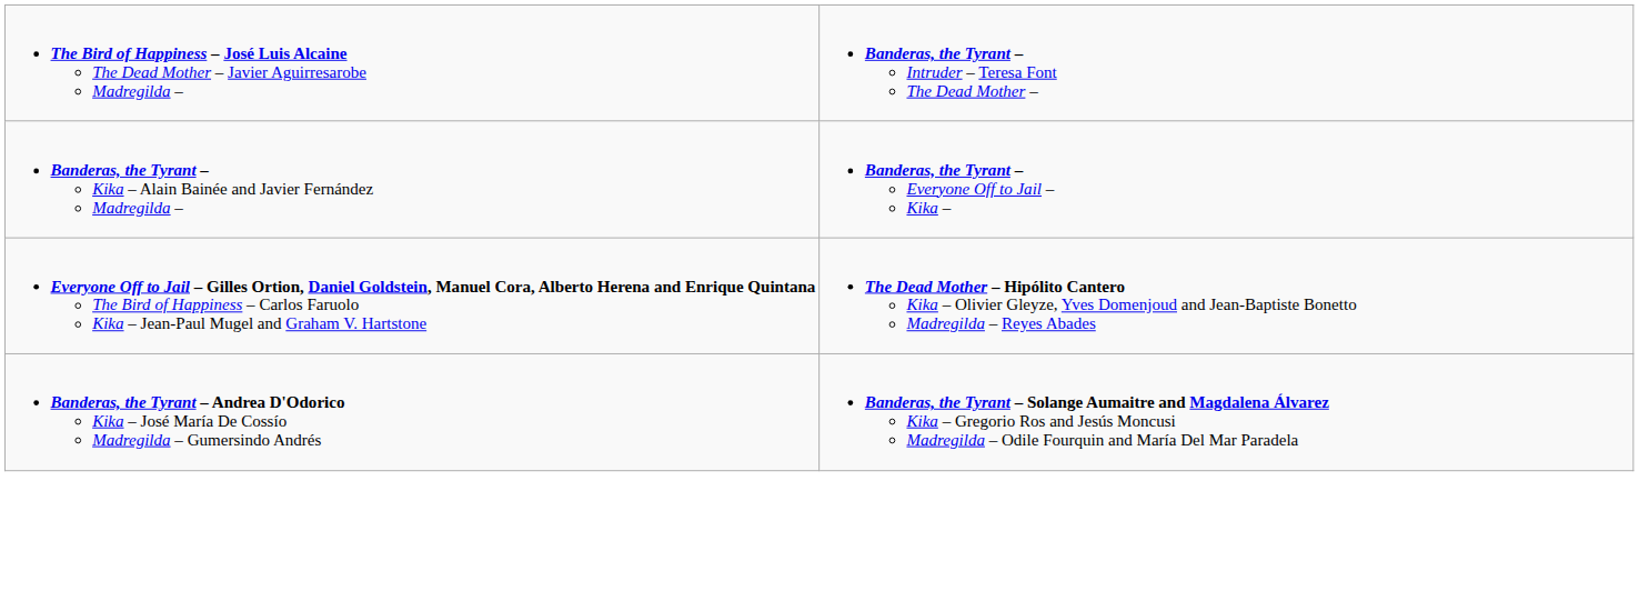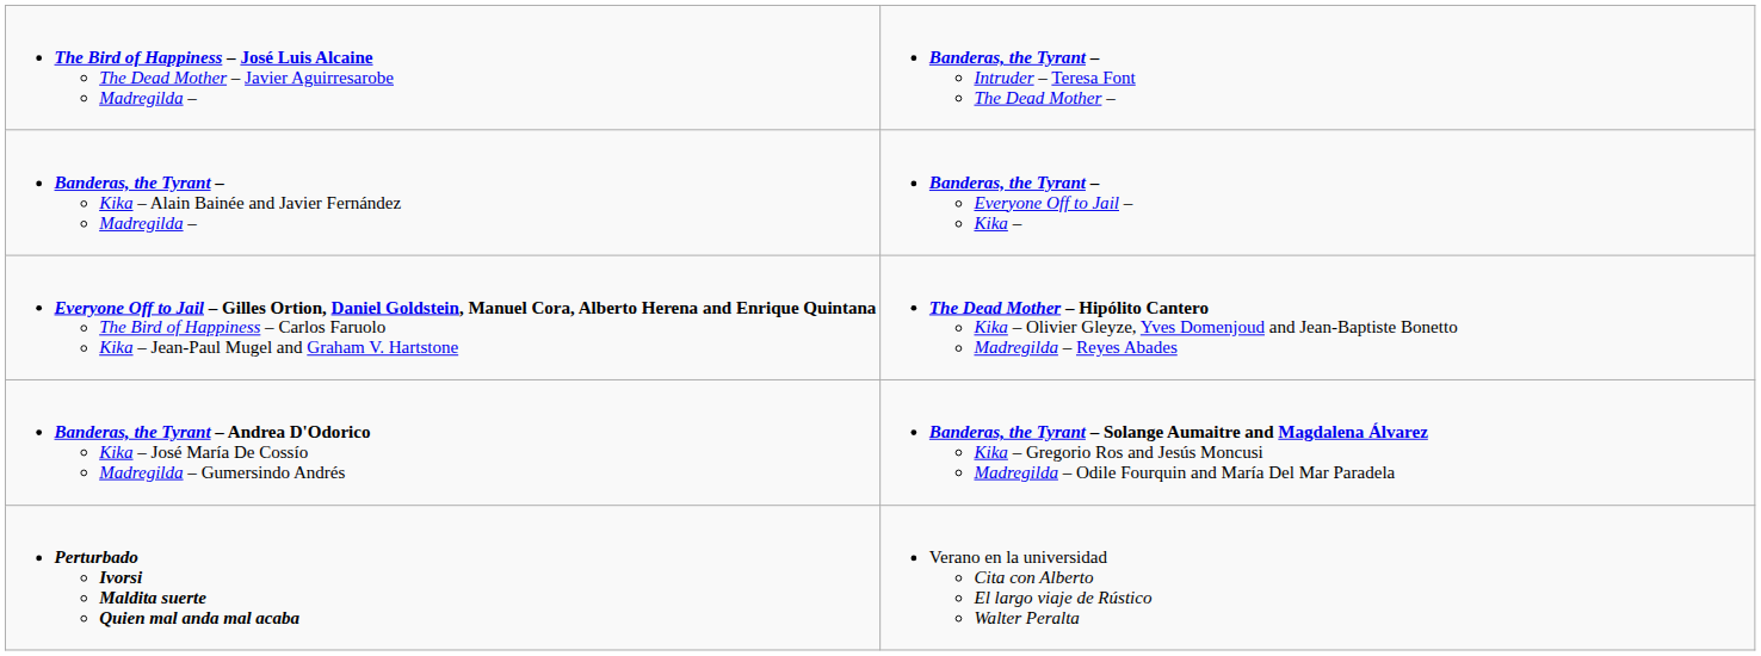 <table class=wikitable style="width=100%">
 <tr>
 <td style="vertical-align:top;" width="50%"><br><ul><li><strong> <em><a href='#'>The Bird of Happiness</a></em> – <a href='#'>José Luis Alcaine</a></strong><ul><li><em><a href='#'>The Dead Mother</a></em> – <a href='#'>Javier Aguirresarobe</a></li><li><em><a href='#'>Madregilda</a></em> – </li></ul></li></ul></td>
 <td style="vertical-align:top;" width="50%"><br><ul><li><strong> <em><a href='#'>Banderas, the Tyrant</a></em> – </strong><ul><li><em><a href='#'>Intruder</a></em> – <a href='#'>Teresa Font</a></li><li><em><a href='#'>The Dead Mother</a></em> – </li></ul></li></ul></td>
 </tr>
 <tr>
 <td style="vertical-align:top;" width="50%"><br><ul><li><strong> <em><a href='#'>Banderas, the Tyrant</a></em> – </strong><ul><li><em><a href='#'>Kika</a></em> – Alain Bainée and Javier Fernández</li><li><em><a href='#'>Madregilda</a></em> – </li></ul></li></ul></td>
 <td style="vertical-align:top;" width="50%"><br><ul><li><strong> <em><a href='#'>Banderas, the Tyrant</a></em> – </strong><ul><li><em><a href='#'>Everyone Off to Jail</a></em> – </li><li><em><a href='#'>Kika</a></em> – </li></ul></li></ul></td>
 </tr>
 <tr>
 <td style="vertical-align:top;" width="50%"><br><ul><li><strong> <em><a href='#'>Everyone Off to Jail</a></em> – Gilles Ortion, <a href='#'>Daniel Goldstein</a>, Manuel Cora, Alberto Herena and Enrique Quintana</strong><ul><li><em><a href='#'>The Bird of Happiness</a></em> – Carlos Faruolo</li><li><em><a href='#'>Kika</a></em> – Jean-Paul Mugel and <a href='#'>Graham V. Hartstone</a></li></ul></li></ul></td>
 <td style="vertical-align:top;" width="50%"><br><ul><li><strong> <em><a href='#'>The Dead Mother</a></em> – Hipólito Cantero</strong><ul><li><em><a href='#'>Kika</a></em> – Olivier Gleyze, <a href='#'>Yves Domenjoud</a> and Jean-Baptiste Bonetto</li><li><em><a href='#'>Madregilda</a></em> – <a href='#'>Reyes Abades</a></li></ul></li></ul></td>
 </tr>
 <tr>
 <td style="vertical-align:top;" width="50%"><br><ul><li><strong> <em><a href='#'>Banderas, the Tyrant</a></em> – Andrea D'Odorico</strong><ul><li><em><a href='#'>Kika</a></em> – José María De Cossío</li><li><em><a href='#'>Madregilda</a></em> – Gumersindo Andrés</li></ul></li></ul></td>
 <td style="vertical-align:top;" width="50%"><br><ul><li><strong> <em><a href='#'>Banderas, the Tyrant</a></em> – Solange Aumaitre and <a href='#'>Magdalena Álvarez</a></strong><ul><li><em><a href='#'>Kika</a></em> – Gregorio Ros and Jesús Moncusi</li><li><em><a href='#'>Madregilda</a></em> – Odile Fourquin and María Del Mar Paradela</li></ul></li></ul></td>
 </tr>
+<tr>
+<td style="vertical-align:top;" width="50%"><br><ul><li><strong> <em>Perturbado<strong><em><ul><li></em>Ivorsi<em></li><li></em>Maldita suerte<em></li><li></em>Quien mal anda mal acaba<em></li></ul></li></ul></td>
+<td style="vertical-align:top;" width="50%"><br><ul><li></strong> </em>Verano en la universidad</em></strong><ul><li><em>Cita con Alberto</em></li><li><em>El largo viaje de Rústico</em></li><li><em>Walter Peralta</em></li></ul></li></ul></td>
+</tr>
 </table>
